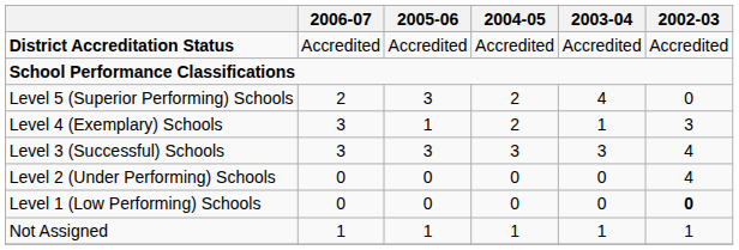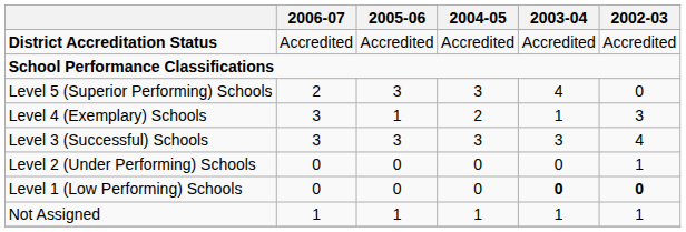 <table class="wikitable" style="font-size: 95%;">
 <tr>
 <th></th>
 <th>2006-07</th>
 <th>2005-06</th>
 <th>2004-05</th>
 <th>2003-04</th>
 <th>2002-03</th>
 </tr>
 <tr>
 <td align="left"><strong>District Accreditation Status</strong></td>
 <td align="center">Accredited</td>
 <td align="center">Accredited</td>
 <td align="center">Accredited</td>
 <td align="center">Accredited</td>
 <td align="center">Accredited</td>
 </tr>
 <tr>
 <td align="left" colspan="6"><strong>School Performance Classifications</strong></td>
 </tr>
 <tr>
 <td align="left">Level 5 (Superior Performing) Schools</td>
 <td align="center">2</td>
 <td align="center">3</td>
-<td align="center">2</td>
+<td align="center">3</td>
 <td align="center">4</td>
 <td align="center">0</td>
 </tr>
 <tr>
 <td align="left">Level 4 (Exemplary) Schools</td>
 <td align="center">3</td>
 <td align="center">1</td>
 <td align="center">2</td>
 <td align="center">1</td>
 <td align="center">3</td>
 </tr>
 <tr>
 <td align="left">Level 3 (Successful) Schools</td>
 <td align="center">3</td>
 <td align="center">3</td>
 <td align="center">3</td>
 <td align="center">3</td>
 <td align="center">4</td>
 </tr>
 <tr>
 <td align="left">Level 2 (Under Performing) Schools</td>
 <td align="center">0</td>
 <td align="center">0</td>
 <td align="center">0</td>
 <td align="center">0</td>
-<td align="center">4</td>
+<td align="center">1</td>
 </tr>
 <tr>
 <td align="left">Level 1 (Low Performing) Schools</td>
 <td align="center">0</td>
 <td align="center">0</td>
 <td align="center">0</td>
-<td align="center">0</td>
+<td align="center"><strong>0</strong></td>
 <td align="center"><strong>0</strong></td>
 </tr>
 <tr>
 <td align="left">Not Assigned</td>
 <td align="center">1</td>
 <td align="center">1</td>
 <td align="center">1</td>
 <td align="center">1</td>
 <td align="center">1</td>
 </tr>
 <tr>
 </tr>
 </table>
